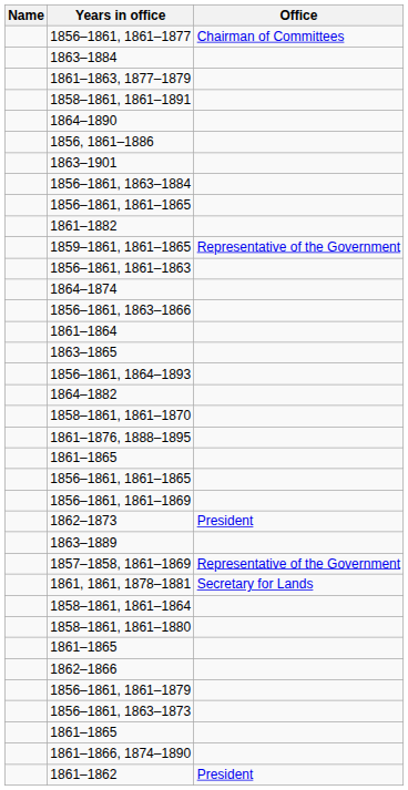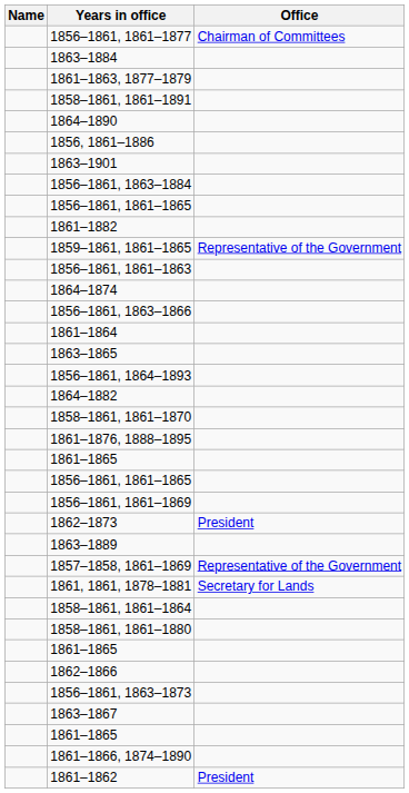 <table class="wikitable sortable">
 <tr>
 <th>Name</th>
 <th>Years in office</th>
 <th>Office</th>
 </tr>
 <tr>
 <td></td>
 <td>1856–1861, 1861–1877</td>
 <td><a href='#'>Chairman of Committees</a></td>
 </tr>
 <tr>
 <td></td>
 <td>1863–1884</td>
 <td></td>
 </tr>
 <tr>
 <td></td>
 <td>1861–1863, 1877–1879</td>
 <td></td>
 </tr>
 <tr>
 <td></td>
 <td>1858–1861, 1861–1891</td>
 <td></td>
 </tr>
 <tr>
 <td></td>
 <td>1864–1890</td>
 <td></td>
 </tr>
 <tr>
 <td></td>
 <td>1856, 1861–1886</td>
 <td></td>
 </tr>
 <tr>
 <td></td>
 <td>1863–1901</td>
 <td></td>
 </tr>
 <tr>
 <td></td>
 <td>1856–1861, 1863–1884</td>
 <td></td>
 </tr>
 <tr>
 <td></td>
 <td>1856–1861, 1861–1865</td>
 <td></td>
 </tr>
 <tr>
 <td></td>
 <td>1861–1882</td>
 <td></td>
 </tr>
 <tr>
 <td></td>
 <td>1859–1861, 1861–1865</td>
 <td><a href='#'>Representative of the Government</a> </td>
 </tr>
 <tr>
 <td></td>
 <td>1856–1861, 1861–1863</td>
 <td></td>
 </tr>
 <tr>
 <td></td>
 <td>1864–1874</td>
 <td></td>
 </tr>
 <tr>
 <td></td>
 <td>1856–1861, 1863–1866</td>
 <td></td>
 </tr>
 <tr>
 <td></td>
 <td>1861–1864</td>
 <td></td>
 </tr>
 <tr>
 <td></td>
 <td>1863–1865</td>
 <td></td>
 </tr>
 <tr>
 <td></td>
 <td>1856–1861, 1864–1893</td>
 <td></td>
 </tr>
 <tr>
 <td></td>
 <td>1864–1882</td>
 <td></td>
 </tr>
 <tr>
 <td></td>
 <td>1858–1861, 1861–1870</td>
 <td></td>
 </tr>
 <tr>
 <td></td>
 <td>1861–1876, 1888–1895</td>
 <td></td>
 </tr>
 <tr>
 <td></td>
 <td>1861–1865</td>
 <td></td>
 </tr>
 <tr>
 <td></td>
 <td>1856–1861, 1861–1865</td>
 <td></td>
 </tr>
 <tr>
 <td></td>
 <td>1856–1861, 1861–1869</td>
 <td></td>
 </tr>
 <tr>
 <td></td>
 <td>1862–1873</td>
 <td><a href='#'>President</a> </td>
 </tr>
 <tr>
 <td></td>
 <td>1863–1889</td>
 <td></td>
 </tr>
 <tr>
 <td></td>
 <td>1857–1858, 1861–1869</td>
 <td><a href='#'>Representative of the Government</a> </td>
 </tr>
 <tr>
 <td></td>
 <td>1861, 1861, 1878–1881</td>
 <td><a href='#'>Secretary for Lands</a> </td>
 </tr>
 <tr>
 <td></td>
 <td>1858–1861, 1861–1864</td>
 <td></td>
 </tr>
 <tr>
 <td></td>
 <td>1858–1861, 1861–1880</td>
 <td></td>
 </tr>
 <tr>
 <td></td>
 <td>1861–1865</td>
 <td></td>
 </tr>
 <tr>
 <td></td>
 <td>1862–1866</td>
 <td></td>
 </tr>
 <tr>
 <td></td>
-<td>1856–1861, 1861–1879</td>
+<td>1856–1861, 1863–1873</td>
 <td></td>
 </tr>
 <tr>
 <td></td>
-<td>1856–1861, 1863–1873</td>
+<td>1863–1867</td>
 <td></td>
 </tr>
 <tr>
 <td></td>
 <td>1861–1865</td>
 <td></td>
 </tr>
 <tr>
 <td></td>
 <td>1861–1866, 1874–1890</td>
 <td></td>
 </tr>
 <tr>
 <td></td>
 <td>1861–1862</td>
 <td><a href='#'>President</a> </td>
 </tr>
 </table>
